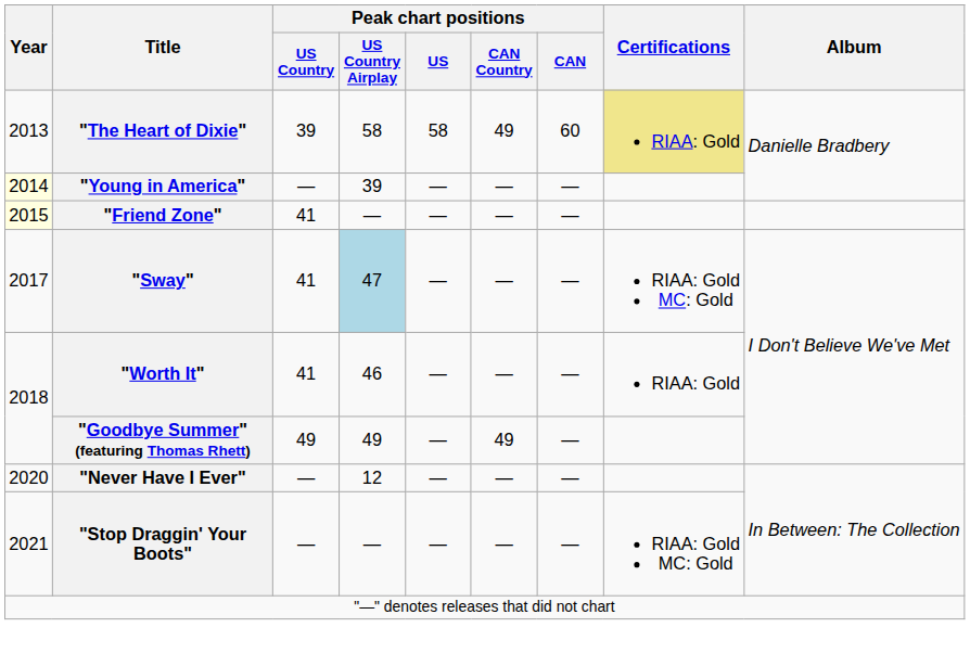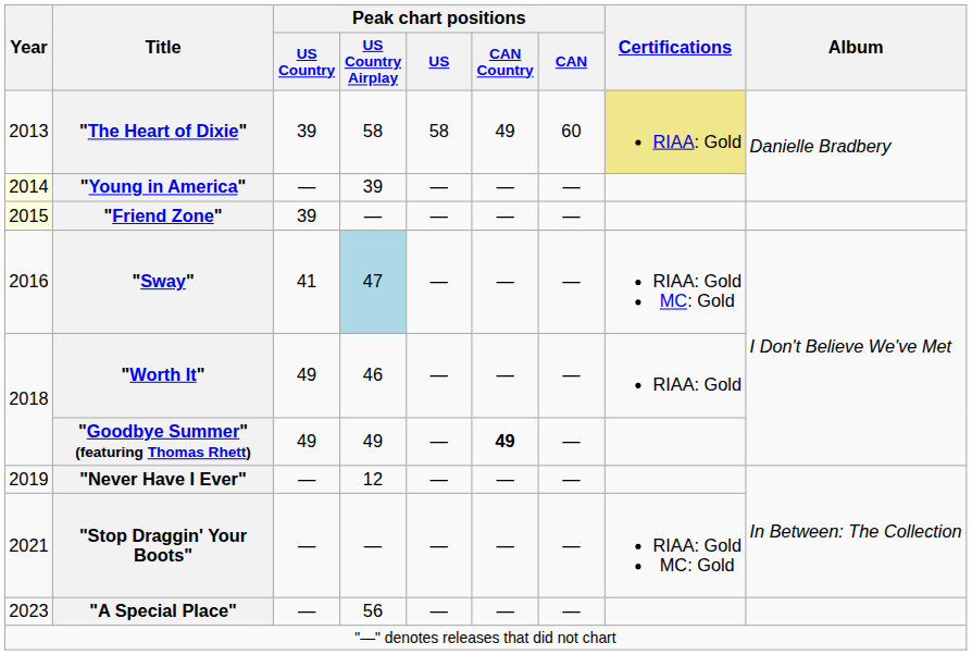 <table class="wikitable plainrowheaders" style="text-align:center;">
 <tr>
 <th rowspan="2">Year</th>
 <th rowspan="2" style="width:12em;">Title</th>
 <th colspan="5">Peak chart positions</th>
 <th rowspan="2"><a href='#'>Certifications</a></th>
 <th rowspan="2">Album</th>
 </tr>
 <tr style="font-size:smaller;">
 <th style="width:4em;"><a href='#'>US Country</a><br></th>
 <th style="width:4em;"><a href='#'>US Country Airplay</a><br></th>
 <th style="width:4em;"><a href='#'>US</a><br></th>
 <th style="width:4em;"><a href='#'>CAN Country</a><br></th>
 <th style="width:4em;"><a href='#'>CAN</a><br></th>
 </tr>
 <tr>
 <td>2013</td>
 <th scope="row">"<a href='#'>The Heart of Dixie</a>"</th>
 <td>39</td>
 <td>58</td>
 <td>58</td>
 <td>49</td>
 <td>60</td>
 <td style="background: khaki;"><br><ul><li><a href='#'>RIAA</a>: Gold</li></ul></td>
 <td align="left" rowspan="2"><em>Danielle Bradbery</em></td>
 </tr>
 <tr>
 <td style="background: lightyellow;">2014</td>
 <th scope="row">"<a href='#'>Young in America</a>"</th>
 <td>—</td>
 <td>39</td>
 <td>—</td>
 <td>—</td>
 <td>—</td>
 <td></td>
 </tr>
 <tr>
 <td style="background: lightyellow;">2015</td>
 <th scope="row">"<a href='#'>Friend Zone</a>"</th>
-<td>41</td>
+<td>39</td>
 <td>—</td>
 <td>—</td>
 <td>—</td>
 <td>—</td>
 <td></td>
 <td></td>
 </tr>
 <tr>
-<td>2017</td>
+<td>2016</td>
 <th scope="row">"<a href='#'>Sway</a>"</th>
 <td>41</td>
 <td style="background: lightblue;">47</td>
 <td>—</td>
 <td>—</td>
 <td>—</td>
 <td><br><ul><li>RIAA: Gold</li><li><a href='#'>MC</a>: Gold</li></ul></td>
 <td align="left" rowspan="3"><em>I Don't Believe We've Met</em></td>
 </tr>
 <tr>
 <td rowspan="2">2018</td>
 <th scope="row">"<a href='#'>Worth It</a>"</th>
-<td>41</td>
+<td>49</td>
 <td>46</td>
 <td>—</td>
 <td>—</td>
 <td>—</td>
 <td><br><ul><li>RIAA: Gold</li></ul></td>
 </tr>
 <tr>
 <th scope="row">"<a href='#'>Goodbye Summer</a>" <br><small>(featuring <a href='#'>Thomas Rhett</a>)</small></th>
 <td>49</td>
 <td>49</td>
 <td>—</td>
-<td>49</td>
+<td><strong>49</strong></td>
 <td>—</td>
 <td></td>
 </tr>
 <tr>
-<td>2020</td>
+<td>2019</td>
 <th scope="row">"Never Have I Ever"</th>
 <td>—</td>
 <td>12</td>
 <td>—</td>
 <td>—</td>
 <td>—</td>
 <td></td>
 <td rowspan="2"><em>In Between: The Collection</em></td>
 </tr>
 <tr>
 <td>2021</td>
 <th scope="row">"Stop Draggin' Your Boots"</th>
 <td>—</td>
 <td>—</td>
 <td>—</td>
 <td>—</td>
 <td>—</td>
 <td><br><ul><li>RIAA: Gold</li><li>MC: Gold</li></ul></td>
 </tr>
 <tr>
+<td>2023</td>
+<th scope="row">"A Special Place"</th>
+<td>—</td>
+<td>56</td>
+<td>—</td>
+<td>—</td>
+<td>—</td>
+<td></td>
+<td></td>
+</tr>
+<tr>
 <td colspan="9" style="font-size:85%">"—" denotes releases that did not chart</td>
 </tr>
 </table>
